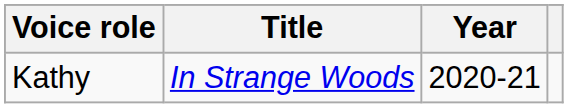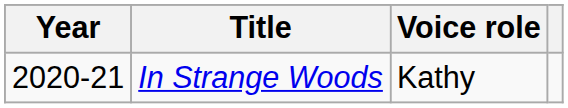 <table class="wikitable sortable">
 <tr>
+<th>Year</th>
+<th>Title</th>
 <th>Voice role</th>
-<th>Title</th>
-<th>Year</th>
 <th class="unsortable"></th>
 </tr>
 <tr>
+<td>2020-21</td>
+<td><em><a href='#'>In Strange Woods</a></em></td>
 <td>Kathy</td>
-<td><em><a href='#'>In Strange Woods</a></em></td>
-<td>2020-21</td>
 <td></td>
 </tr>
 </table>
